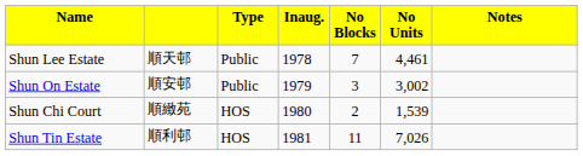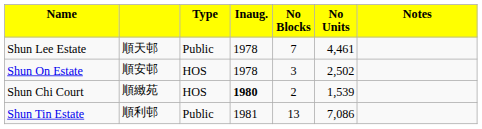 <table class="wikitable">
 <tr style="font-weight:bold;background-color:yellow" align="center" valign="top">
 <td width="143.25" Height="12.75" align="center">Name</td>
 <td width="72.75" align="center" valign="top"></td>
 <td width="59.25" align="center" valign="top">Type</td>
 <td width="48" align="center" valign="top">Inaug.</td>
 <td width="48" align="center" valign="top">No Blocks</td>
 <td width="48.75" align="center" valign="top">No Units</td>
 <td width="150.75" align="center" valign="top">Notes</td>
 </tr>
 <tr valign="bottom">
 <td Height="12.75">Shun Lee Estate</td>
 <td>順天邨</td>
 <td>Public</td>
 <td>1978</td>
 <td align="center">7</td>
 <td align="right">4,461</td>
 <td></td>
 </tr>
 <tr valign="bottom">
 <td Height="12.75"><a href='#'>Shun On Estate</a></td>
 <td>順安邨</td>
-<td>Public</td>
-<td>1979</td>
+<td>HOS</td>
+<td>1978</td>
 <td align="center">3</td>
-<td align="right">3,002</td>
+<td align="right">2,502</td>
 <td></td>
 </tr>
 <tr valign="bottom">
 <td Height="12.75">Shun Chi Court</td>
 <td>順緻苑</td>
 <td>HOS</td>
-<td>1980</td>
+<td><strong>1980</strong></td>
 <td align="center">2</td>
 <td align="right">1,539</td>
 <td></td>
 </tr>
 <tr valign="bottom">
 <td Height="12.75"><a href='#'>Shun Tin Estate</a></td>
 <td>順利邨</td>
-<td>HOS</td>
+<td>Public</td>
 <td>1981</td>
-<td align="center">11</td>
-<td align="right">7,026</td>
+<td align="center">13</td>
+<td align="right">7,086</td>
 <td></td>
 </tr>
 </table>
